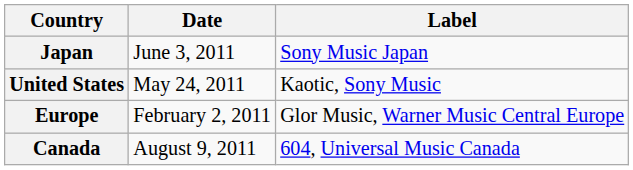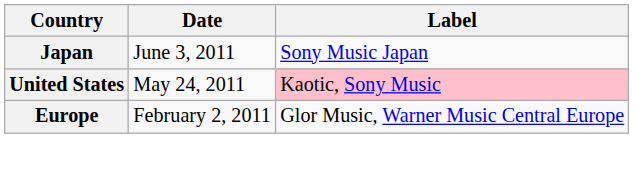 <table class="wikitable plainrowheaders">
 <tr>
 <th scope="col">Country</th>
 <th scope="col">Date</th>
 <th scope="col">Label</th>
 </tr>
 <tr>
 <th scope="row">Japan</th>
 <td>June 3, 2011</td>
 <td><a href='#'>Sony Music Japan</a></td>
 </tr>
 <tr>
 <th scope="row">United States</th>
 <td>May 24, 2011</td>
-<td>Kaotic, <a href='#'>Sony Music</a></td>
+<td style="background: pink;">Kaotic, <a href='#'>Sony Music</a></td>
 </tr>
 <tr>
 <th scope="row">Europe</th>
 <td>February 2, 2011</td>
 <td>Glor Music, <a href='#'>Warner Music Central Europe</a></td>
 </tr>
-<tr>
-<th scope="row">Canada</th>
-<td>August 9, 2011</td>
-<td><a href='#'>604</a>, <a href='#'>Universal Music Canada</a></td>
-</tr>
 </table>
